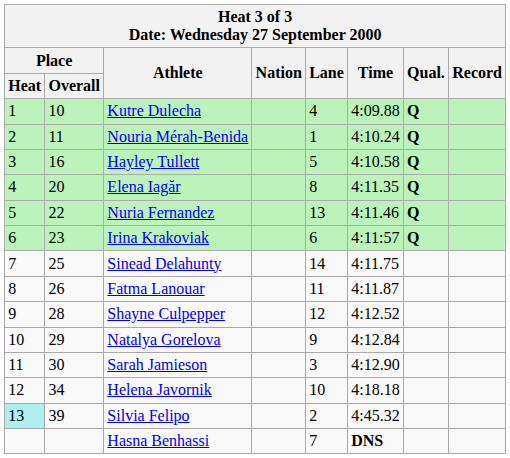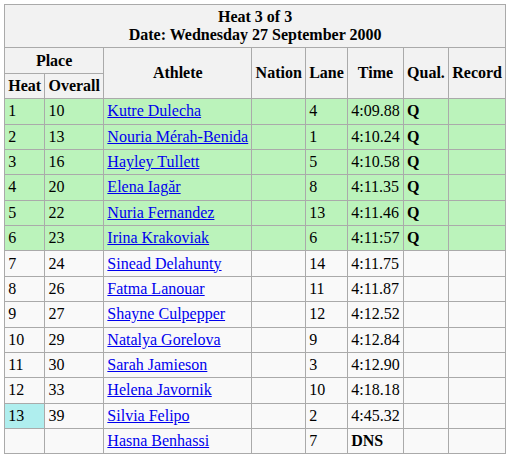 <table class="wikitable sortable">
 <tr>
 <th colspan=9>Heat 3 of 3 <br> Date: Wednesday 27 September 2000 <br></th>
 </tr>
 <tr>
 <th colspan=2>Place</th>
 <th rowspan=2>Athlete</th>
 <th rowspan=2>Nation</th>
 <th rowspan=2>Lane</th>
 <th rowspan=2>Time</th>
 <th rowspan=2>Qual.</th>
 <th rowspan=2>Record</th>
 </tr>
 <tr>
 <th>Heat</th>
 <th>Overall</th>
 </tr>
 <tr bgcolor = "bbf3bb">
 <td>1</td>
 <td>10</td>
 <td align="left"><a href='#'>Kutre Dulecha</a></td>
 <td align="left"></td>
 <td>4</td>
 <td>4:09.88</td>
 <td><strong>Q</strong></td>
 <td></td>
 </tr>
 <tr bgcolor = "bbf3bb">
 <td>2</td>
-<td>11</td>
+<td>13</td>
 <td align="left"><a href='#'>Nouria Mérah-Benida</a></td>
 <td align="left"></td>
 <td>1</td>
 <td>4:10.24</td>
 <td><strong>Q</strong></td>
 <td></td>
 </tr>
 <tr bgcolor = "bbf3bb">
 <td>3</td>
 <td>16</td>
 <td align="left"><a href='#'>Hayley Tullett</a></td>
 <td align="left"></td>
 <td>5</td>
 <td>4:10.58</td>
 <td><strong>Q </strong></td>
 <td></td>
 </tr>
 <tr bgcolor = "bbf3bb">
 <td>4</td>
 <td>20</td>
 <td align="left"><a href='#'>Elena Iagăr</a></td>
 <td align="left"></td>
 <td>8</td>
 <td>4:11.35</td>
 <td><strong>Q</strong></td>
 <td></td>
 </tr>
 <tr bgcolor = "bbf3bb">
 <td>5</td>
 <td>22</td>
 <td align="left"><a href='#'>Nuria Fernandez</a></td>
 <td align="left"></td>
 <td>13</td>
 <td>4:11.46</td>
 <td><strong>Q</strong></td>
 <td></td>
 </tr>
 <tr bgcolor = "bbf3bb">
 <td>6</td>
 <td>23</td>
 <td align="left"><a href='#'>Irina Krakoviak</a></td>
 <td align="left"></td>
 <td>6</td>
 <td>4:11:57</td>
 <td><strong>Q</strong></td>
 <td></td>
 </tr>
 <tr>
 <td>7</td>
-<td>25</td>
+<td>24</td>
 <td align="left"><a href='#'>Sinead Delahunty</a></td>
 <td align="left"></td>
 <td>14</td>
 <td>4:11.75</td>
 <td></td>
 <td></td>
 </tr>
 <tr>
 <td>8</td>
 <td>26</td>
 <td align="left"><a href='#'>Fatma Lanouar</a></td>
 <td align="left"></td>
 <td>11</td>
 <td>4:11.87</td>
 <td></td>
 <td></td>
 </tr>
 <tr>
 <td>9</td>
-<td>28</td>
+<td>27</td>
 <td align="left"><a href='#'>Shayne Culpepper</a></td>
 <td align="left"></td>
 <td>12</td>
 <td>4:12.52</td>
 <td></td>
 <td></td>
 </tr>
 <tr>
 <td>10</td>
 <td>29</td>
 <td align="left"><a href='#'>Natalya Gorelova</a></td>
 <td align="left"></td>
 <td>9</td>
 <td>4:12.84</td>
 <td></td>
 <td></td>
 </tr>
 <tr>
 <td>11</td>
 <td>30</td>
 <td align="left"><a href='#'>Sarah Jamieson</a></td>
 <td align="left"></td>
 <td>3</td>
 <td>4:12.90</td>
 <td></td>
 <td></td>
 </tr>
 <tr>
 <td>12</td>
-<td>34</td>
+<td>33</td>
 <td align="left"><a href='#'>Helena Javornik</a></td>
 <td align="left"></td>
 <td>10</td>
 <td>4:18.18</td>
 <td></td>
 <td></td>
 </tr>
 <tr>
 <td style="background: paleturquoise;">13</td>
 <td>39</td>
 <td align="left"><a href='#'>Silvia Felipo</a></td>
 <td align="left"></td>
 <td>2</td>
 <td>4:45.32</td>
 <td></td>
 <td></td>
 </tr>
 <tr>
 <td></td>
 <td></td>
 <td align="left"><a href='#'>Hasna Benhassi</a></td>
 <td align="left"></td>
 <td>7</td>
 <td><strong>DNS</strong></td>
 <td></td>
 <td></td>
 </tr>
 </table>
